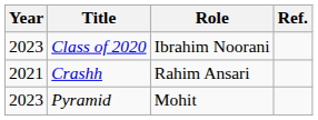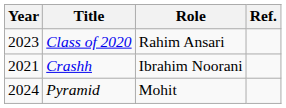 <table class="wikitable sortable plainrowheaders">
 <tr>
 <th scope="col">Year</th>
 <th scope="col">Title</th>
 <th scope="col">Role</th>
 <th scope="col">Ref.</th>
 </tr>
 <tr>
 <td>2023</td>
 <td><em><a href='#'>Class of 2020</a></em></td>
-<td>Ibrahim Noorani</td>
+<td>Rahim Ansari</td>
 <td></td>
 </tr>
 <tr>
 <td>2021</td>
 <td><em><a href='#'>Crashh</a></em></td>
-<td>Rahim Ansari</td>
+<td>Ibrahim Noorani</td>
 <td></td>
 </tr>
 <tr>
-<td>2023</td>
+<td>2024</td>
 <td><em>Pyramid</em></td>
 <td>Mohit</td>
 <td></td>
 </tr>
 </table>
